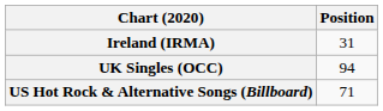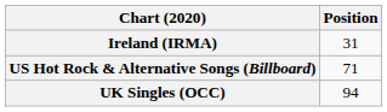 <table class="wikitable sortable plainrowheaders" style="text-align:center">
 <tr>
 <th scope="col">Chart (2020)</th>
 <th scope="col">Position</th>
 </tr>
 <tr>
 <th scope="row">Ireland (IRMA)</th>
 <td>31</td>
 </tr>
 <tr>
+<th scope="row">US Hot Rock & Alternative Songs (<em>Billboard</em>)</th>
+<td>71</td>
+</tr>
+<tr>
 <th scope="row">UK Singles (OCC)</th>
 <td>94</td>
 </tr>
-<tr>
-<th scope="row">US Hot Rock & Alternative Songs (<em>Billboard</em>)</th>
-<td>71</td>
-</tr>
 </table>
